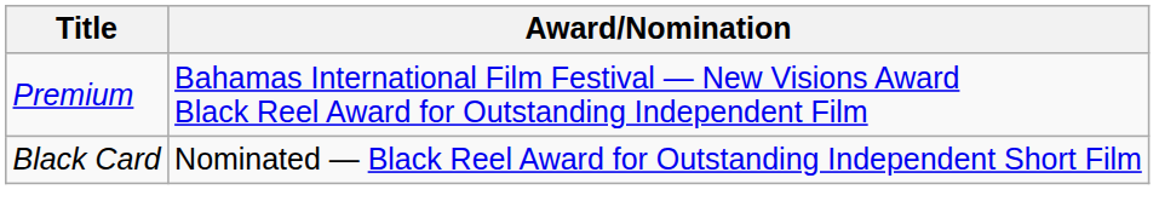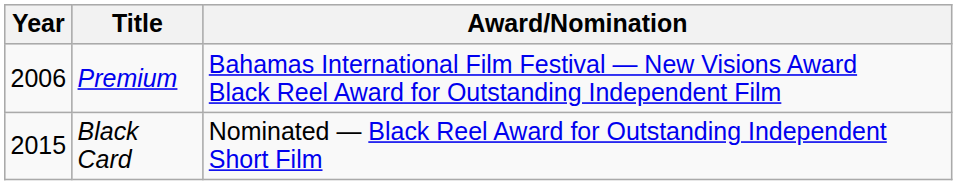 <table class="wikitable">
 <tr>
+<th>Year</th>
 <th>Title</th>
 <th>Award/Nomination</th>
 </tr>
 <tr>
+<td>2006</td>
 <td><em><a href='#'>Premium</a></em></td>
 <td><a href='#'>Bahamas International Film Festival — New Visions Award</a><br><a href='#'>Black Reel Award for Outstanding Independent Film</a></td>
 </tr>
 <tr>
+<td>2015</td>
 <td><em>Black Card</em></td>
 <td>Nominated — <a href='#'>Black Reel Award for Outstanding Independent Short Film</a></td>
 </tr>
 </table>
